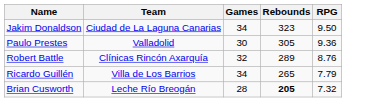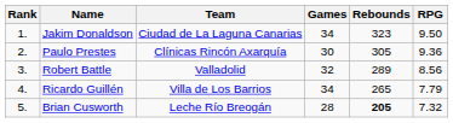 <table class="wikitable" style="text-align: center;">
 <tr>
+<th>Rank</th>
 <th>Name</th>
 <th>Team</th>
 <th>Games</th>
 <th>Rebounds</th>
 <th width=40>RPG</th>
 </tr>
 <tr>
+<td>1.</td>
 <td align="left"> <a href='#'>Jakim Donaldson</a></td>
 <td><a href='#'>Ciudad de La Laguna Canarias</a></td>
 <td>34</td>
 <td>323</td>
 <td>9.50</td>
 </tr>
 <tr>
+<td>2.</td>
 <td align="left"> <a href='#'>Paulo Prestes</a></td>
-<td><a href='#'>Valladolid</a></td>
+<td><a href='#'>Clínicas Rincón Axarquía</a></td>
 <td>30</td>
 <td>305</td>
 <td>9.36</td>
 </tr>
 <tr>
+<td>3.</td>
 <td align="left"> <a href='#'>Robert Battle</a></td>
-<td><a href='#'>Clínicas Rincón Axarquía</a></td>
+<td><a href='#'>Valladolid</a></td>
 <td>32</td>
 <td>289</td>
-<td>8.76</td>
+<td>8.56</td>
 </tr>
 <tr>
+<td>4.</td>
 <td align="left"> <a href='#'>Ricardo Guillén</a></td>
 <td><a href='#'>Villa de Los Barrios</a></td>
 <td>34</td>
 <td>265</td>
 <td>7.79</td>
 </tr>
 <tr>
+<td>5.</td>
 <td align="left"> <a href='#'>Brian Cusworth</a></td>
 <td><a href='#'>Leche Río Breogán</a></td>
 <td>28</td>
 <td><strong>205</strong></td>
 <td>7.32</td>
 </tr>
 </table>
